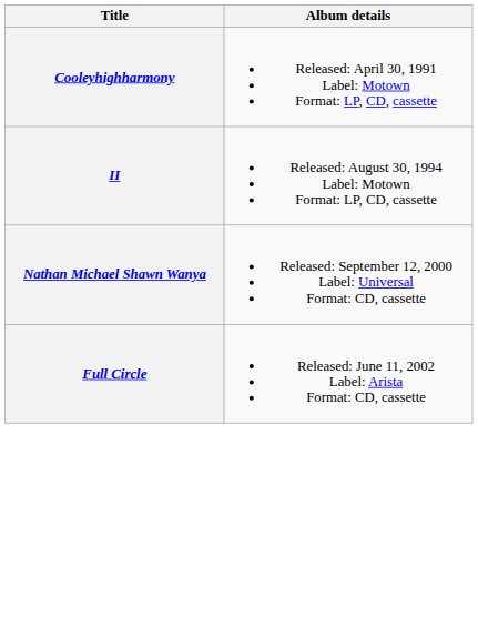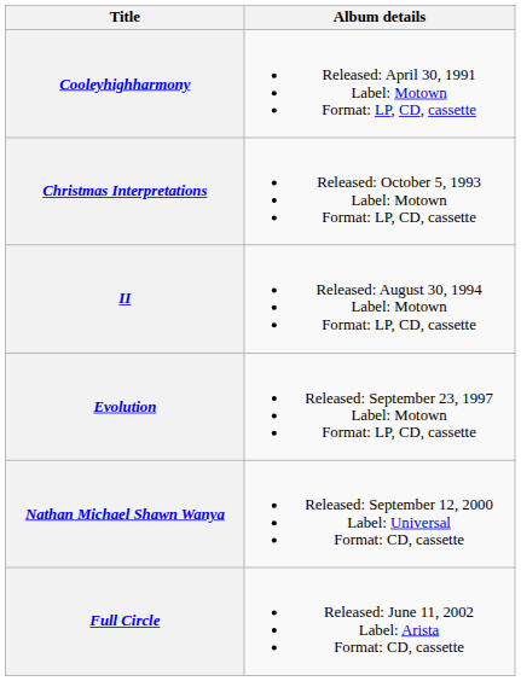 <table class="wikitable plainrowheaders" border="1" style="text-align:center;">
 <tr>
 <th scope="col" style="width:15em;">Title</th>
 <th scope="col" style="width:17em;">Album details</th>
 </tr>
 <tr>
 <th scope="row"><em><a href='#'>Cooleyhighharmony</a></em></th>
 <td><br><ul><li>Released: April 30, 1991</li><li>Label: <a href='#'>Motown</a></li><li>Format: <a href='#'>LP</a>, <a href='#'>CD</a>, <a href='#'>cassette</a></li></ul></td>
 </tr>
 <tr>
+<th scope="row"><em><a href='#'>Christmas Interpretations</a></em></th>
+<td><br><ul><li>Released: October 5, 1993</li><li>Label: Motown</li><li>Format: LP, CD, cassette</li></ul></td>
+</tr>
+<tr>
 <th scope="row"><em><a href='#'>II</a></em></th>
 <td><br><ul><li>Released: August 30, 1994</li><li>Label: Motown</li><li>Format: LP, CD, cassette</li></ul></td>
+</tr>
+<tr>
+<th scope="row"><em><a href='#'>Evolution</a></em></th>
+<td><br><ul><li>Released: September 23, 1997</li><li>Label: Motown</li><li>Format: LP, CD, cassette</li></ul></td>
 </tr>
 <tr>
 <th scope="row"><em><a href='#'>Nathan Michael Shawn Wanya</a></em></th>
 <td><br><ul><li>Released: September 12, 2000</li><li>Label: <a href='#'>Universal</a></li><li>Format: CD, cassette</li></ul></td>
 </tr>
 <tr>
 <th scope="row"><em><a href='#'>Full Circle</a></em></th>
 <td><br><ul><li>Released: June 11, 2002</li><li>Label: <a href='#'>Arista</a></li><li>Format: CD, cassette</li></ul></td>
 </tr>
 </table>
